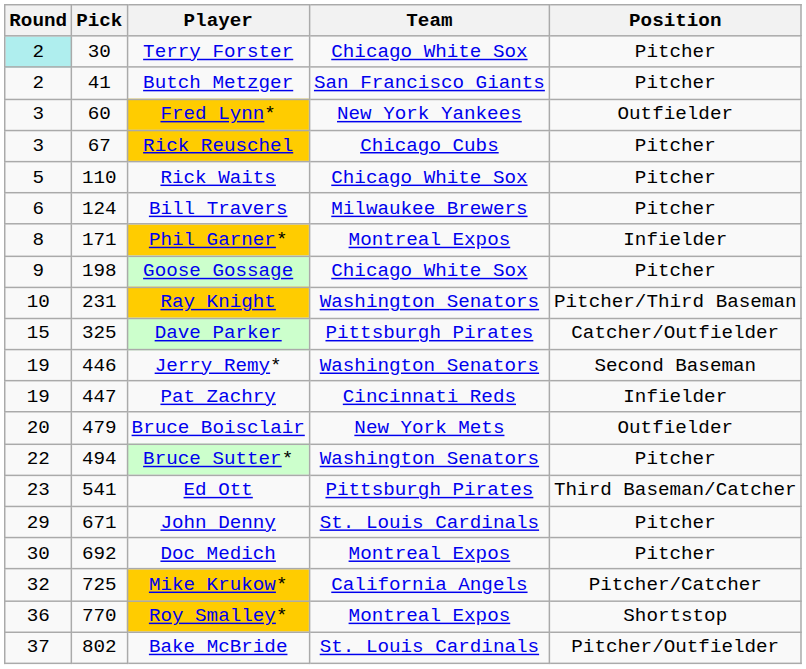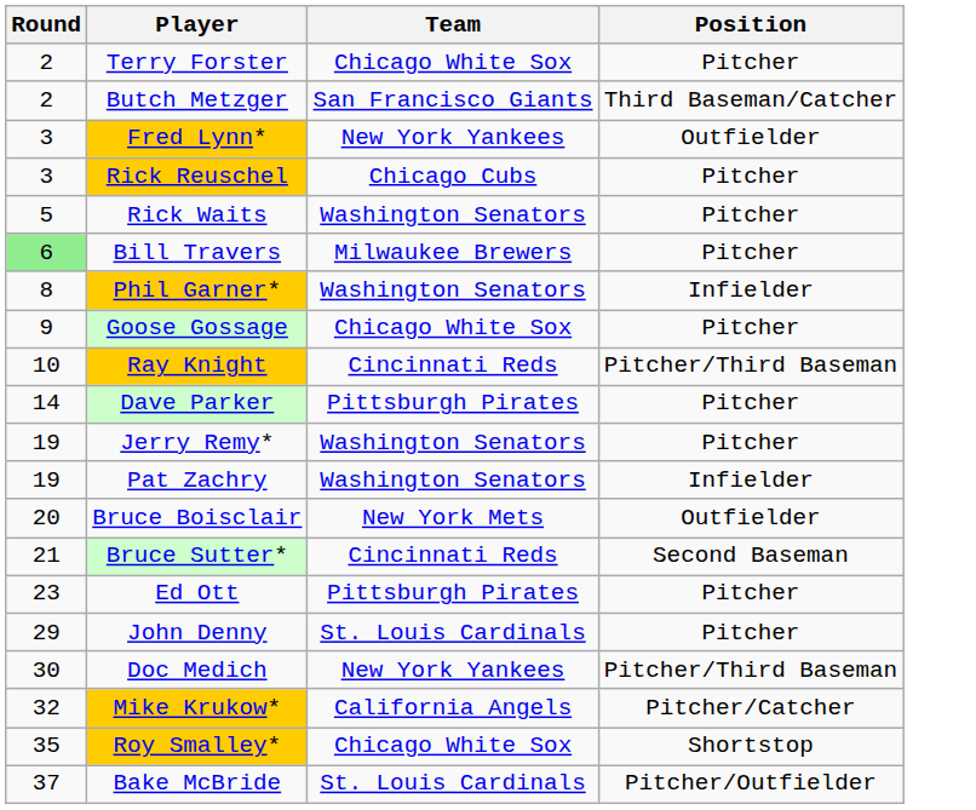 <table class="wikitable sortable" style="text-align:center;" border="1">
 <tr>
 <th>Round</th>
-<th>Pick</th>
 <th>Player</th>
 <th>Team</th>
 <th>Position</th>
 </tr>
 <tr>
-<td style="background: paleturquoise;">2</td>
-<td>30</td>
+<td>2</td>
 <td><a href='#'>Terry Forster</a></td>
 <td><a href='#'>Chicago White Sox</a></td>
 <td>Pitcher</td>
 </tr>
 <tr>
 <td>2</td>
-<td>41</td>
 <td><a href='#'>Butch Metzger</a></td>
 <td><a href='#'>San Francisco Giants</a></td>
-<td>Pitcher</td>
+<td>Third Baseman/Catcher</td>
 </tr>
 <tr>
 <td>3</td>
-<td>60</td>
 <td bgcolor="#FFCC00"><a href='#'>Fred Lynn</a>*</td>
 <td><a href='#'>New York Yankees</a></td>
 <td>Outfielder</td>
 </tr>
 <tr>
 <td>3</td>
-<td>67</td>
 <td bgcolor="#FFCC00"><a href='#'>Rick Reuschel</a></td>
 <td><a href='#'>Chicago Cubs</a></td>
 <td>Pitcher</td>
 </tr>
 <tr>
 <td>5</td>
-<td>110</td>
 <td><a href='#'>Rick Waits</a></td>
-<td><a href='#'>Chicago White Sox</a></td>
+<td><a href='#'>Washington Senators</a></td>
 <td>Pitcher</td>
 </tr>
 <tr>
-<td>6</td>
-<td>124</td>
+<td style="background: lightgreen;">6</td>
 <td><a href='#'>Bill Travers</a></td>
 <td><a href='#'>Milwaukee Brewers</a></td>
 <td>Pitcher</td>
 </tr>
 <tr>
 <td>8</td>
-<td>171</td>
 <td bgcolor="#FFCC00"><a href='#'>Phil Garner</a>*</td>
-<td><a href='#'>Montreal Expos</a></td>
+<td><a href='#'>Washington Senators</a></td>
 <td>Infielder</td>
 </tr>
 <tr>
 <td>9</td>
-<td>198</td>
 <td bgcolor="#CCFFCC"><a href='#'>Goose Gossage</a></td>
 <td><a href='#'>Chicago White Sox</a></td>
 <td>Pitcher</td>
 </tr>
 <tr>
 <td>10</td>
-<td>231</td>
 <td bgcolor="#FFCC00"><a href='#'>Ray Knight</a></td>
-<td><a href='#'>Washington Senators</a></td>
+<td><a href='#'>Cincinnati Reds</a></td>
 <td>Pitcher/Third Baseman</td>
 </tr>
 <tr>
-<td>15</td>
-<td>325</td>
+<td>14</td>
 <td bgcolor="#CCFFCC"><a href='#'>Dave Parker</a></td>
 <td><a href='#'>Pittsburgh Pirates</a></td>
-<td>Catcher/Outfielder</td>
+<td>Pitcher</td>
 </tr>
 <tr>
 <td>19</td>
-<td>446</td>
 <td><a href='#'>Jerry Remy</a>*</td>
 <td><a href='#'>Washington Senators</a></td>
-<td>Second Baseman</td>
+<td>Pitcher</td>
 </tr>
 <tr>
 <td>19</td>
-<td>447</td>
 <td><a href='#'>Pat Zachry</a></td>
-<td><a href='#'>Cincinnati Reds</a></td>
+<td><a href='#'>Washington Senators</a></td>
 <td>Infielder</td>
 </tr>
 <tr>
 <td>20</td>
-<td>479</td>
 <td><a href='#'>Bruce Boisclair</a></td>
 <td><a href='#'>New York Mets</a></td>
 <td>Outfielder</td>
 </tr>
 <tr>
-<td>22</td>
-<td>494</td>
+<td>21</td>
 <td bgcolor="#CCFFCC"><a href='#'>Bruce Sutter</a>*</td>
-<td><a href='#'>Washington Senators</a></td>
+<td><a href='#'>Cincinnati Reds</a></td>
+<td>Second Baseman</td>
+</tr>
+<tr>
+<td>23</td>
+<td><a href='#'>Ed Ott</a></td>
+<td><a href='#'>Pittsburgh Pirates</a></td>
 <td>Pitcher</td>
 </tr>
 <tr>
-<td>23</td>
-<td>541</td>
-<td><a href='#'>Ed Ott</a></td>
-<td><a href='#'>Pittsburgh Pirates</a></td>
-<td>Third Baseman/Catcher</td>
-</tr>
-<tr>
 <td>29</td>
-<td>671</td>
 <td><a href='#'>John Denny</a></td>
 <td><a href='#'>St. Louis Cardinals</a></td>
 <td>Pitcher</td>
 </tr>
 <tr>
 <td>30</td>
-<td>692</td>
 <td><a href='#'>Doc Medich</a></td>
-<td><a href='#'>Montreal Expos</a></td>
-<td>Pitcher</td>
+<td><a href='#'>New York Yankees</a></td>
+<td>Pitcher/Third Baseman</td>
 </tr>
 <tr>
 <td>32</td>
-<td>725</td>
 <td bgcolor="#FFCC00"><a href='#'>Mike Krukow</a>*</td>
 <td><a href='#'>California Angels</a></td>
 <td>Pitcher/Catcher</td>
 </tr>
 <tr>
-<td>36</td>
-<td>770</td>
+<td>35</td>
 <td bgcolor="#FFCC00"><a href='#'>Roy Smalley</a>*</td>
-<td><a href='#'>Montreal Expos</a></td>
+<td><a href='#'>Chicago White Sox</a></td>
 <td>Shortstop</td>
 </tr>
 <tr>
 <td>37</td>
-<td>802</td>
 <td><a href='#'>Bake McBride</a></td>
 <td><a href='#'>St. Louis Cardinals</a></td>
 <td>Pitcher/Outfielder</td>
 </tr>
 </table>
